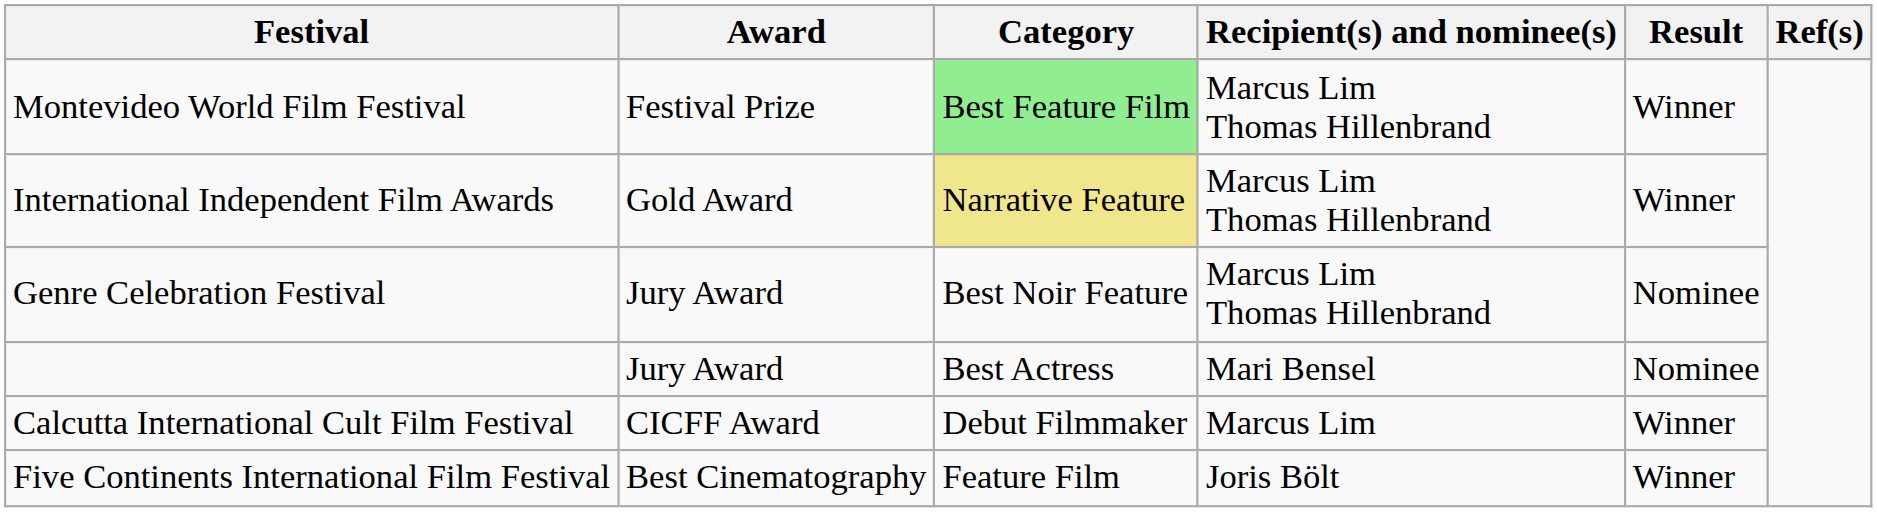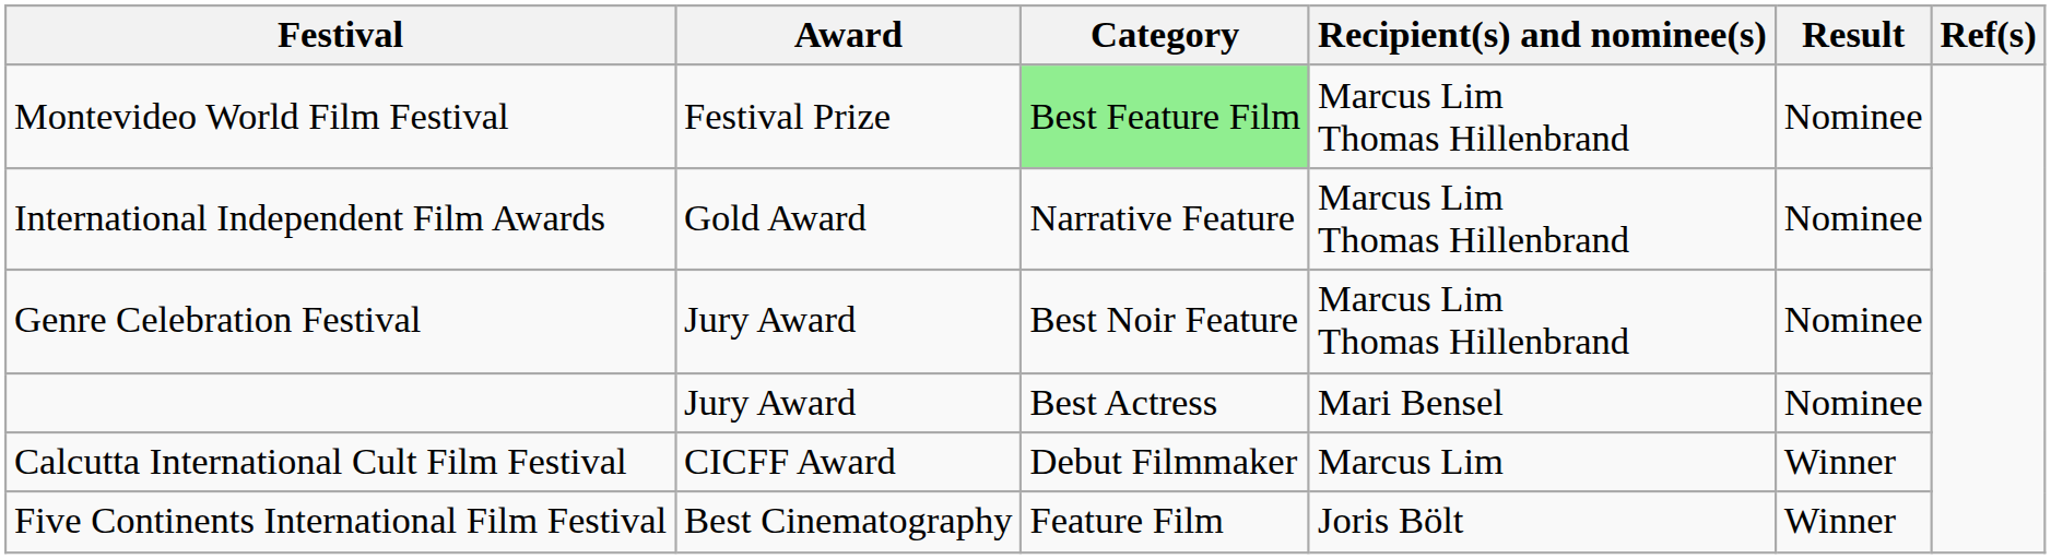 <table class="wikitable">
 <tr>
 <th>Festival</th>
 <th>Award</th>
 <th>Category</th>
 <th>Recipient(s) and nominee(s)</th>
 <th>Result</th>
 <th>Ref(s)</th>
 </tr>
 <tr>
 <td>Montevideo World Film Festival</td>
 <td>Festival Prize</td>
 <td style="background: lightgreen;">Best Feature Film</td>
 <td>Marcus Lim<br>Thomas Hillenbrand</td>
-<td>Winner</td>
+<td>Nominee</td>
 <td rowspan="6"></td>
 </tr>
 <tr>
 <td>International Independent Film Awards</td>
 <td>Gold Award</td>
-<td style="background: khaki;">Narrative Feature</td>
+<td>Narrative Feature</td>
 <td>Marcus Lim<br>Thomas Hillenbrand</td>
-<td>Winner</td>
+<td>Nominee</td>
 </tr>
 <tr>
 <td>Genre Celebration Festival</td>
 <td>Jury Award</td>
 <td>Best Noir Feature</td>
 <td>Marcus Lim<br>Thomas Hillenbrand</td>
 <td>Nominee</td>
 </tr>
 <tr>
 <td></td>
 <td>Jury Award</td>
 <td>Best Actress</td>
 <td>Mari Bensel</td>
 <td>Nominee</td>
 </tr>
 <tr>
 <td>Calcutta International Cult Film Festival</td>
 <td>CICFF Award</td>
 <td>Debut Filmmaker</td>
 <td>Marcus Lim</td>
 <td>Winner</td>
 </tr>
 <tr>
 <td>Five Continents International Film Festival</td>
 <td>Best Cinematography</td>
 <td>Feature Film</td>
 <td>Joris Bölt</td>
 <td>Winner</td>
 </tr>
 </table>
